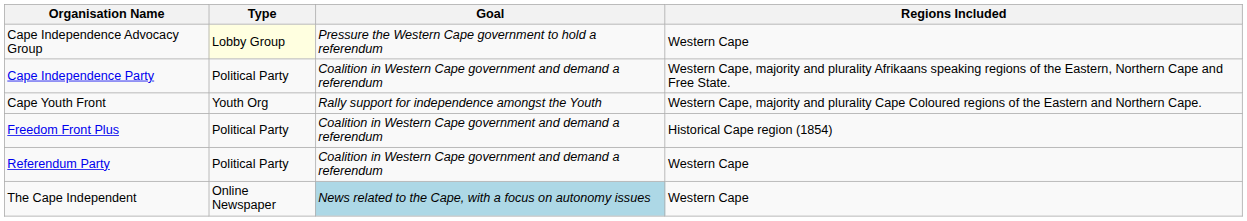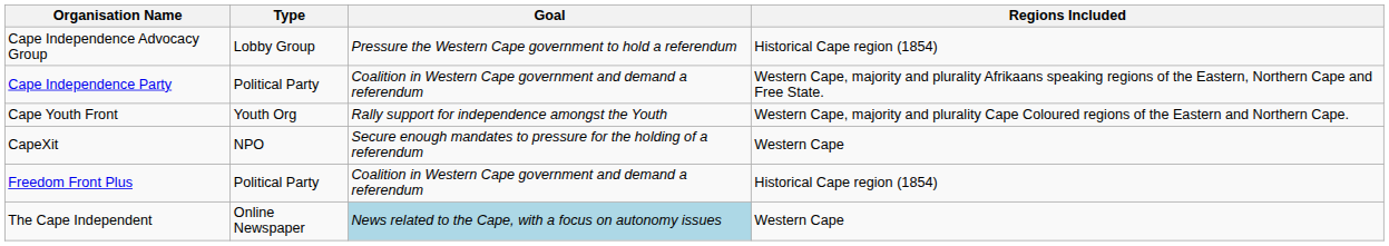 <table class="wikitable">
 <tr>
 <th>Organisation Name</th>
 <th>Type</th>
 <th>Goal</th>
 <th>Regions Included</th>
 </tr>
 <tr>
 <td>Cape Independence Advocacy Group</td>
-<td style="background: lightyellow;">Lobby Group</td>
+<td>Lobby Group</td>
 <td><em>Pressure the Western Cape government to hold a referendum</em></td>
-<td>Western Cape</td>
+<td>Historical Cape region (1854)</td>
 </tr>
 <tr>
 <td><a href='#'>Cape Independence Party</a></td>
 <td>Political Party</td>
 <td><em>Coalition in Western Cape government and demand a referendum</em></td>
 <td>Western Cape, majority and plurality Afrikaans speaking regions of the Eastern, Northern Cape and Free State.</td>
 </tr>
 <tr>
 <td>Cape Youth Front</td>
 <td>Youth Org</td>
 <td><em>Rally support for independence amongst the Youth</em></td>
 <td>Western Cape, majority and plurality Cape Coloured regions of the Eastern and Northern Cape.</td>
 </tr>
 <tr>
+<td>CapeXit</td>
+<td>NPO</td>
+<td><em>Secure enough mandates to pressure for the holding of a referendum</em></td>
+<td>Western Cape</td>
+</tr>
+<tr>
 <td><a href='#'>Freedom Front Plus</a></td>
 <td>Political Party</td>
 <td><em>Coalition in Western Cape government and demand a referendum</em></td>
 <td>Historical Cape region (1854)</td>
-</tr>
-<tr>
-<td><a href='#'>Referendum Party</a></td>
-<td>Political Party</td>
-<td><em>Coalition in Western Cape government and demand a referendum</em></td>
-<td>Western Cape</td>
 </tr>
 <tr>
 <td>The Cape Independent</td>
 <td>Online Newspaper</td>
 <td style="background: lightblue;"><em>News related to the Cape, with a focus on autonomy issues</em></td>
 <td>Western Cape</td>
 </tr>
 </table>
